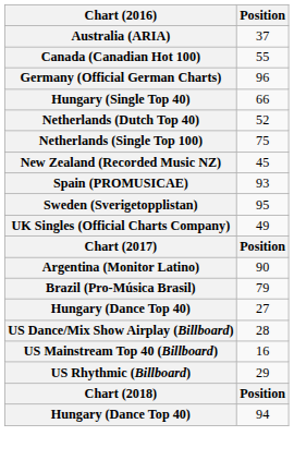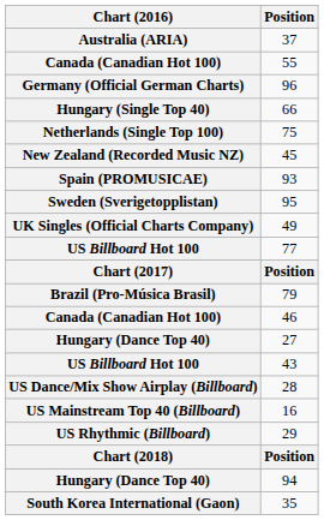 <table class="wikitable plainrowheaders sortable" style="text-align:center">
 <tr>
 <th>Chart (2016)</th>
 <th>Position</th>
 </tr>
 <tr>
 <th scope="row">Australia (ARIA)</th>
 <td>37</td>
 </tr>
 <tr>
 <th scope="row">Canada (Canadian Hot 100)</th>
 <td>55</td>
 </tr>
 <tr>
 <th scope="row">Germany (Official German Charts)</th>
 <td>96</td>
 </tr>
 <tr>
 <th scope="row">Hungary (Single Top 40)</th>
 <td>66</td>
 </tr>
 <tr>
-<th scope="row">Netherlands (Dutch Top 40)</th>
-<td>52</td>
-</tr>
-<tr>
 <th scope="row">Netherlands (Single Top 100)</th>
 <td>75</td>
 </tr>
 <tr>
 <th scope="row">New Zealand (Recorded Music NZ)</th>
 <td>45</td>
 </tr>
 <tr>
 <th scope="row">Spain (PROMUSICAE)</th>
 <td>93</td>
 </tr>
 <tr>
 <th scope="row">Sweden (Sverigetopplistan)</th>
 <td>95</td>
 </tr>
 <tr>
 <th scope="row">UK Singles (Official Charts Company)</th>
 <td>49</td>
 </tr>
 <tr>
+<th scope="row">US <em>Billboard</em> Hot 100</th>
+<td>77</td>
+</tr>
+<tr>
 <th>Chart (2017)</th>
 <th>Position</th>
-</tr>
-<tr>
-<th scope="row">Argentina (Monitor Latino)</th>
-<td>90</td>
 </tr>
 <tr>
 <th scope="row">Brazil (Pro-Música Brasil)</th>
 <td>79</td>
 </tr>
 <tr>
+<th scope="row">Canada (Canadian Hot 100)</th>
+<td>46</td>
+</tr>
+<tr>
 <th scope="row">Hungary (Dance Top 40)</th>
 <td>27</td>
+</tr>
+<tr>
+<th scope="row">US <em>Billboard</em> Hot 100</th>
+<td>43</td>
 </tr>
 <tr>
 <th scope="row">US Dance/Mix Show Airplay (<em>Billboard</em>)</th>
 <td>28</td>
 </tr>
 <tr>
 <th scope="row">US Mainstream Top 40 (<em>Billboard</em>)</th>
 <td>16</td>
 </tr>
 <tr>
 <th scope="row">US Rhythmic (<em>Billboard</em>)</th>
 <td>29</td>
 </tr>
 <tr>
 <th>Chart (2018)</th>
 <th>Position</th>
 </tr>
 <tr>
 <th scope="row">Hungary (Dance Top 40)</th>
 <td>94</td>
 </tr>
+<tr>
+<th scope="row">South Korea International (Gaon)</th>
+<td>35</td>
+</tr>
 </table>
